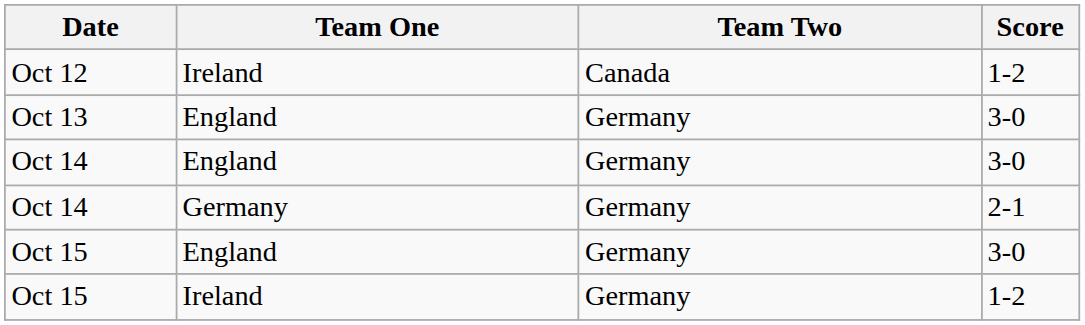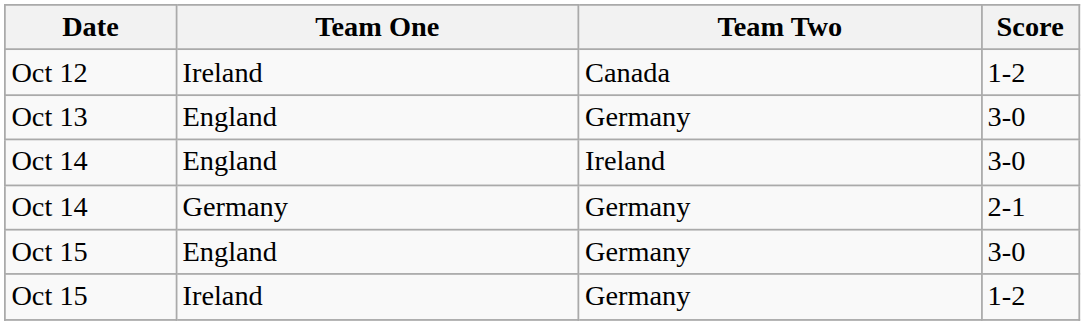 <table class="wikitable">
 <tr>
 <th width=100>Date</th>
 <th width=250>Team One</th>
 <th width=250>Team Two</th>
 <th width=50>Score</th>
 </tr>
 <tr>
 <td>Oct 12</td>
 <td> Ireland</td>
 <td> Canada</td>
 <td>1-2</td>
 </tr>
 <tr>
 <td>Oct 13</td>
 <td> England</td>
 <td> Germany</td>
 <td>3-0</td>
 </tr>
 <tr>
 <td>Oct 14</td>
 <td> England</td>
-<td> Germany</td>
+<td> Ireland</td>
 <td>3-0</td>
 </tr>
 <tr>
 <td>Oct 14</td>
 <td> Germany</td>
 <td> Germany</td>
 <td>2-1</td>
 </tr>
 <tr>
 <td>Oct 15</td>
 <td> England</td>
 <td> Germany</td>
 <td>3-0</td>
 </tr>
 <tr>
 <td>Oct 15</td>
 <td> Ireland</td>
 <td> Germany</td>
 <td>1-2</td>
 </tr>
 </table>
